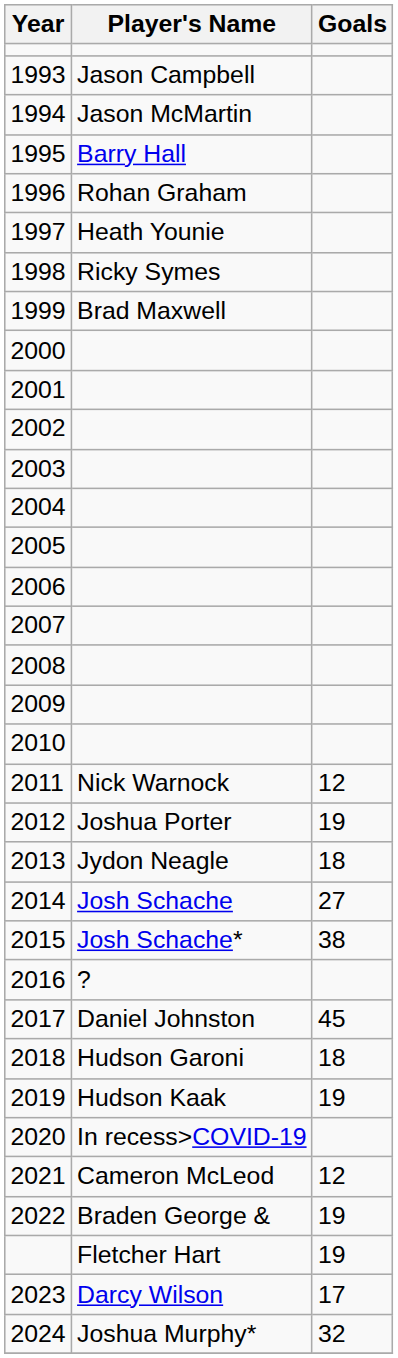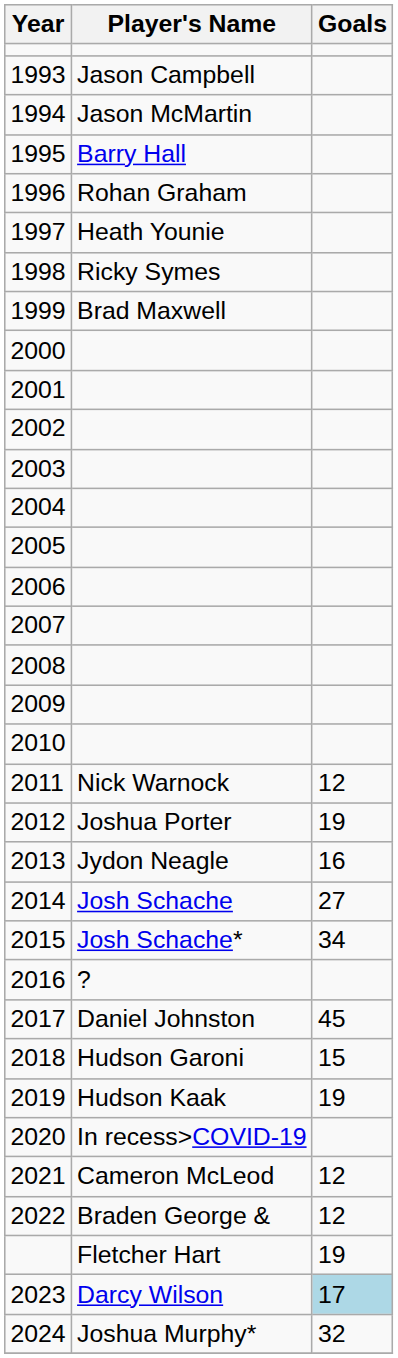 <table class="wikitable collapsible collapsed">
 <tr>
 <th><strong>Year</strong></th>
 <th><span><strong>Player's Name</strong></span></th>
 <th><strong>Goals</strong></th>
 </tr>
 <tr>
 <td></td>
 <td></td>
 <td></td>
 </tr>
 <tr>
 <td>1993</td>
 <td>Jason Campbell</td>
 <td></td>
 </tr>
 <tr>
 <td>1994</td>
 <td>Jason McMartin</td>
 <td></td>
 </tr>
 <tr>
 <td>1995</td>
 <td><a href='#'>Barry Hall</a></td>
 <td></td>
 </tr>
 <tr>
 <td>1996</td>
 <td>Rohan Graham</td>
 <td></td>
 </tr>
 <tr>
 <td>1997</td>
 <td>Heath Younie</td>
 <td></td>
 </tr>
 <tr>
 <td>1998</td>
 <td>Ricky Symes</td>
 <td></td>
 </tr>
 <tr>
 <td>1999</td>
 <td>Brad Maxwell</td>
 <td></td>
 </tr>
 <tr>
 <td>2000</td>
 <td></td>
 <td></td>
 </tr>
 <tr>
 <td>2001</td>
 <td></td>
 <td></td>
 </tr>
 <tr>
 <td>2002</td>
 <td></td>
 <td></td>
 </tr>
 <tr>
 <td>2003</td>
 <td></td>
 <td></td>
 </tr>
 <tr>
 <td>2004</td>
 <td></td>
 <td></td>
 </tr>
 <tr>
 <td>2005</td>
 <td></td>
 <td></td>
 </tr>
 <tr>
 <td>2006</td>
 <td></td>
 <td></td>
 </tr>
 <tr>
 <td>2007</td>
 <td></td>
 <td></td>
 </tr>
 <tr>
 <td>2008</td>
 <td></td>
 <td></td>
 </tr>
 <tr>
 <td>2009</td>
 <td></td>
 <td></td>
 </tr>
 <tr>
 <td>2010</td>
 <td></td>
 <td></td>
 </tr>
 <tr>
 <td>2011</td>
 <td>Nick Warnock</td>
 <td>12</td>
 </tr>
 <tr>
 <td>2012</td>
 <td>Joshua Porter</td>
 <td>19</td>
 </tr>
 <tr>
 <td>2013</td>
 <td>Jydon Neagle</td>
-<td>18</td>
+<td>16</td>
 </tr>
 <tr>
 <td>2014</td>
 <td><a href='#'>Josh Schache</a></td>
 <td>27</td>
 </tr>
 <tr>
 <td>2015</td>
 <td><a href='#'>Josh Schache</a>*</td>
-<td>38</td>
+<td>34</td>
 </tr>
 <tr>
 <td>2016</td>
 <td>?</td>
 <td></td>
 </tr>
 <tr>
 <td>2017</td>
 <td>Daniel Johnston</td>
 <td>45</td>
 </tr>
 <tr>
 <td>2018</td>
 <td>Hudson Garoni</td>
-<td>18</td>
+<td>15</td>
 </tr>
 <tr>
 <td>2019</td>
 <td>Hudson Kaak</td>
 <td>19</td>
 </tr>
 <tr>
 <td>2020</td>
 <td>In recess><a href='#'>COVID-19</a></td>
 <td></td>
 </tr>
 <tr>
 <td>2021</td>
 <td>Cameron McLeod</td>
 <td>12</td>
 </tr>
 <tr>
 <td>2022</td>
 <td>Braden George &</td>
-<td>19</td>
+<td>12</td>
 </tr>
 <tr>
 <td></td>
 <td>Fletcher Hart</td>
 <td>19</td>
 </tr>
 <tr>
 <td>2023</td>
 <td><a href='#'>Darcy Wilson</a></td>
-<td>17</td>
+<td style="background: lightblue;">17</td>
 </tr>
 <tr>
 <td>2024</td>
 <td>Joshua Murphy*</td>
 <td>32</td>
 </tr>
 <tr>
 </tr>
 </table>
